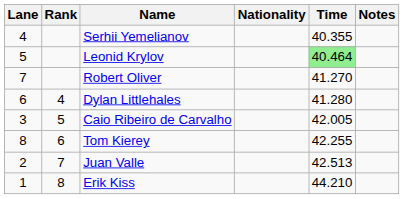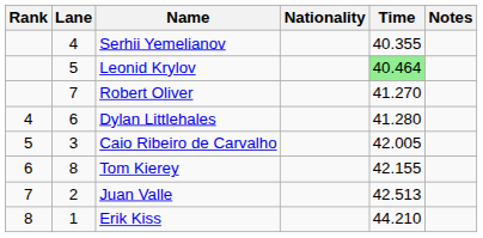 <table class="wikitable" style="text-align:center;">
 <tr>
+<th>Rank</th>
 <th>Lane</th>
-<th>Rank</th>
 <th>Name</th>
 <th>Nationality</th>
 <th>Time</th>
 <th>Notes</th>
 </tr>
 <tr>
+<td></td>
 <td>4</td>
-<td></td>
 <td align=left><a href='#'>Serhii Yemelianov</a></td>
 <td align=left></td>
 <td>40.355</td>
 <td></td>
 </tr>
 <tr>
+<td></td>
 <td>5</td>
-<td></td>
 <td align=left><a href='#'>Leonid Krylov</a></td>
 <td align=left></td>
 <td style="background: lightgreen;">40.464</td>
 <td></td>
 </tr>
 <tr>
+<td></td>
 <td>7</td>
-<td></td>
 <td align=left><a href='#'>Robert Oliver</a></td>
 <td align=left></td>
 <td>41.270</td>
 <td></td>
 </tr>
 <tr>
+<td>4</td>
 <td>6</td>
-<td>4</td>
 <td align=left><a href='#'>Dylan Littlehales</a></td>
 <td align=left></td>
 <td>41.280</td>
 <td></td>
 </tr>
 <tr>
+<td>5</td>
 <td>3</td>
-<td>5</td>
 <td align=left><a href='#'>Caio Ribeiro de Carvalho</a></td>
 <td align=left></td>
 <td>42.005</td>
 <td></td>
 </tr>
 <tr>
+<td>6</td>
 <td>8</td>
-<td>6</td>
 <td align=left><a href='#'>Tom Kierey</a></td>
 <td align=left></td>
-<td>42.255</td>
+<td>42.155</td>
 <td></td>
 </tr>
 <tr>
+<td>7</td>
 <td>2</td>
-<td>7</td>
 <td align=left><a href='#'>Juan Valle</a></td>
 <td align=left></td>
 <td>42.513</td>
 <td></td>
 </tr>
 <tr>
+<td>8</td>
 <td>1</td>
-<td>8</td>
 <td align=left><a href='#'>Erik Kiss</a></td>
 <td align=left></td>
 <td>44.210</td>
 <td></td>
 </tr>
 </table>
